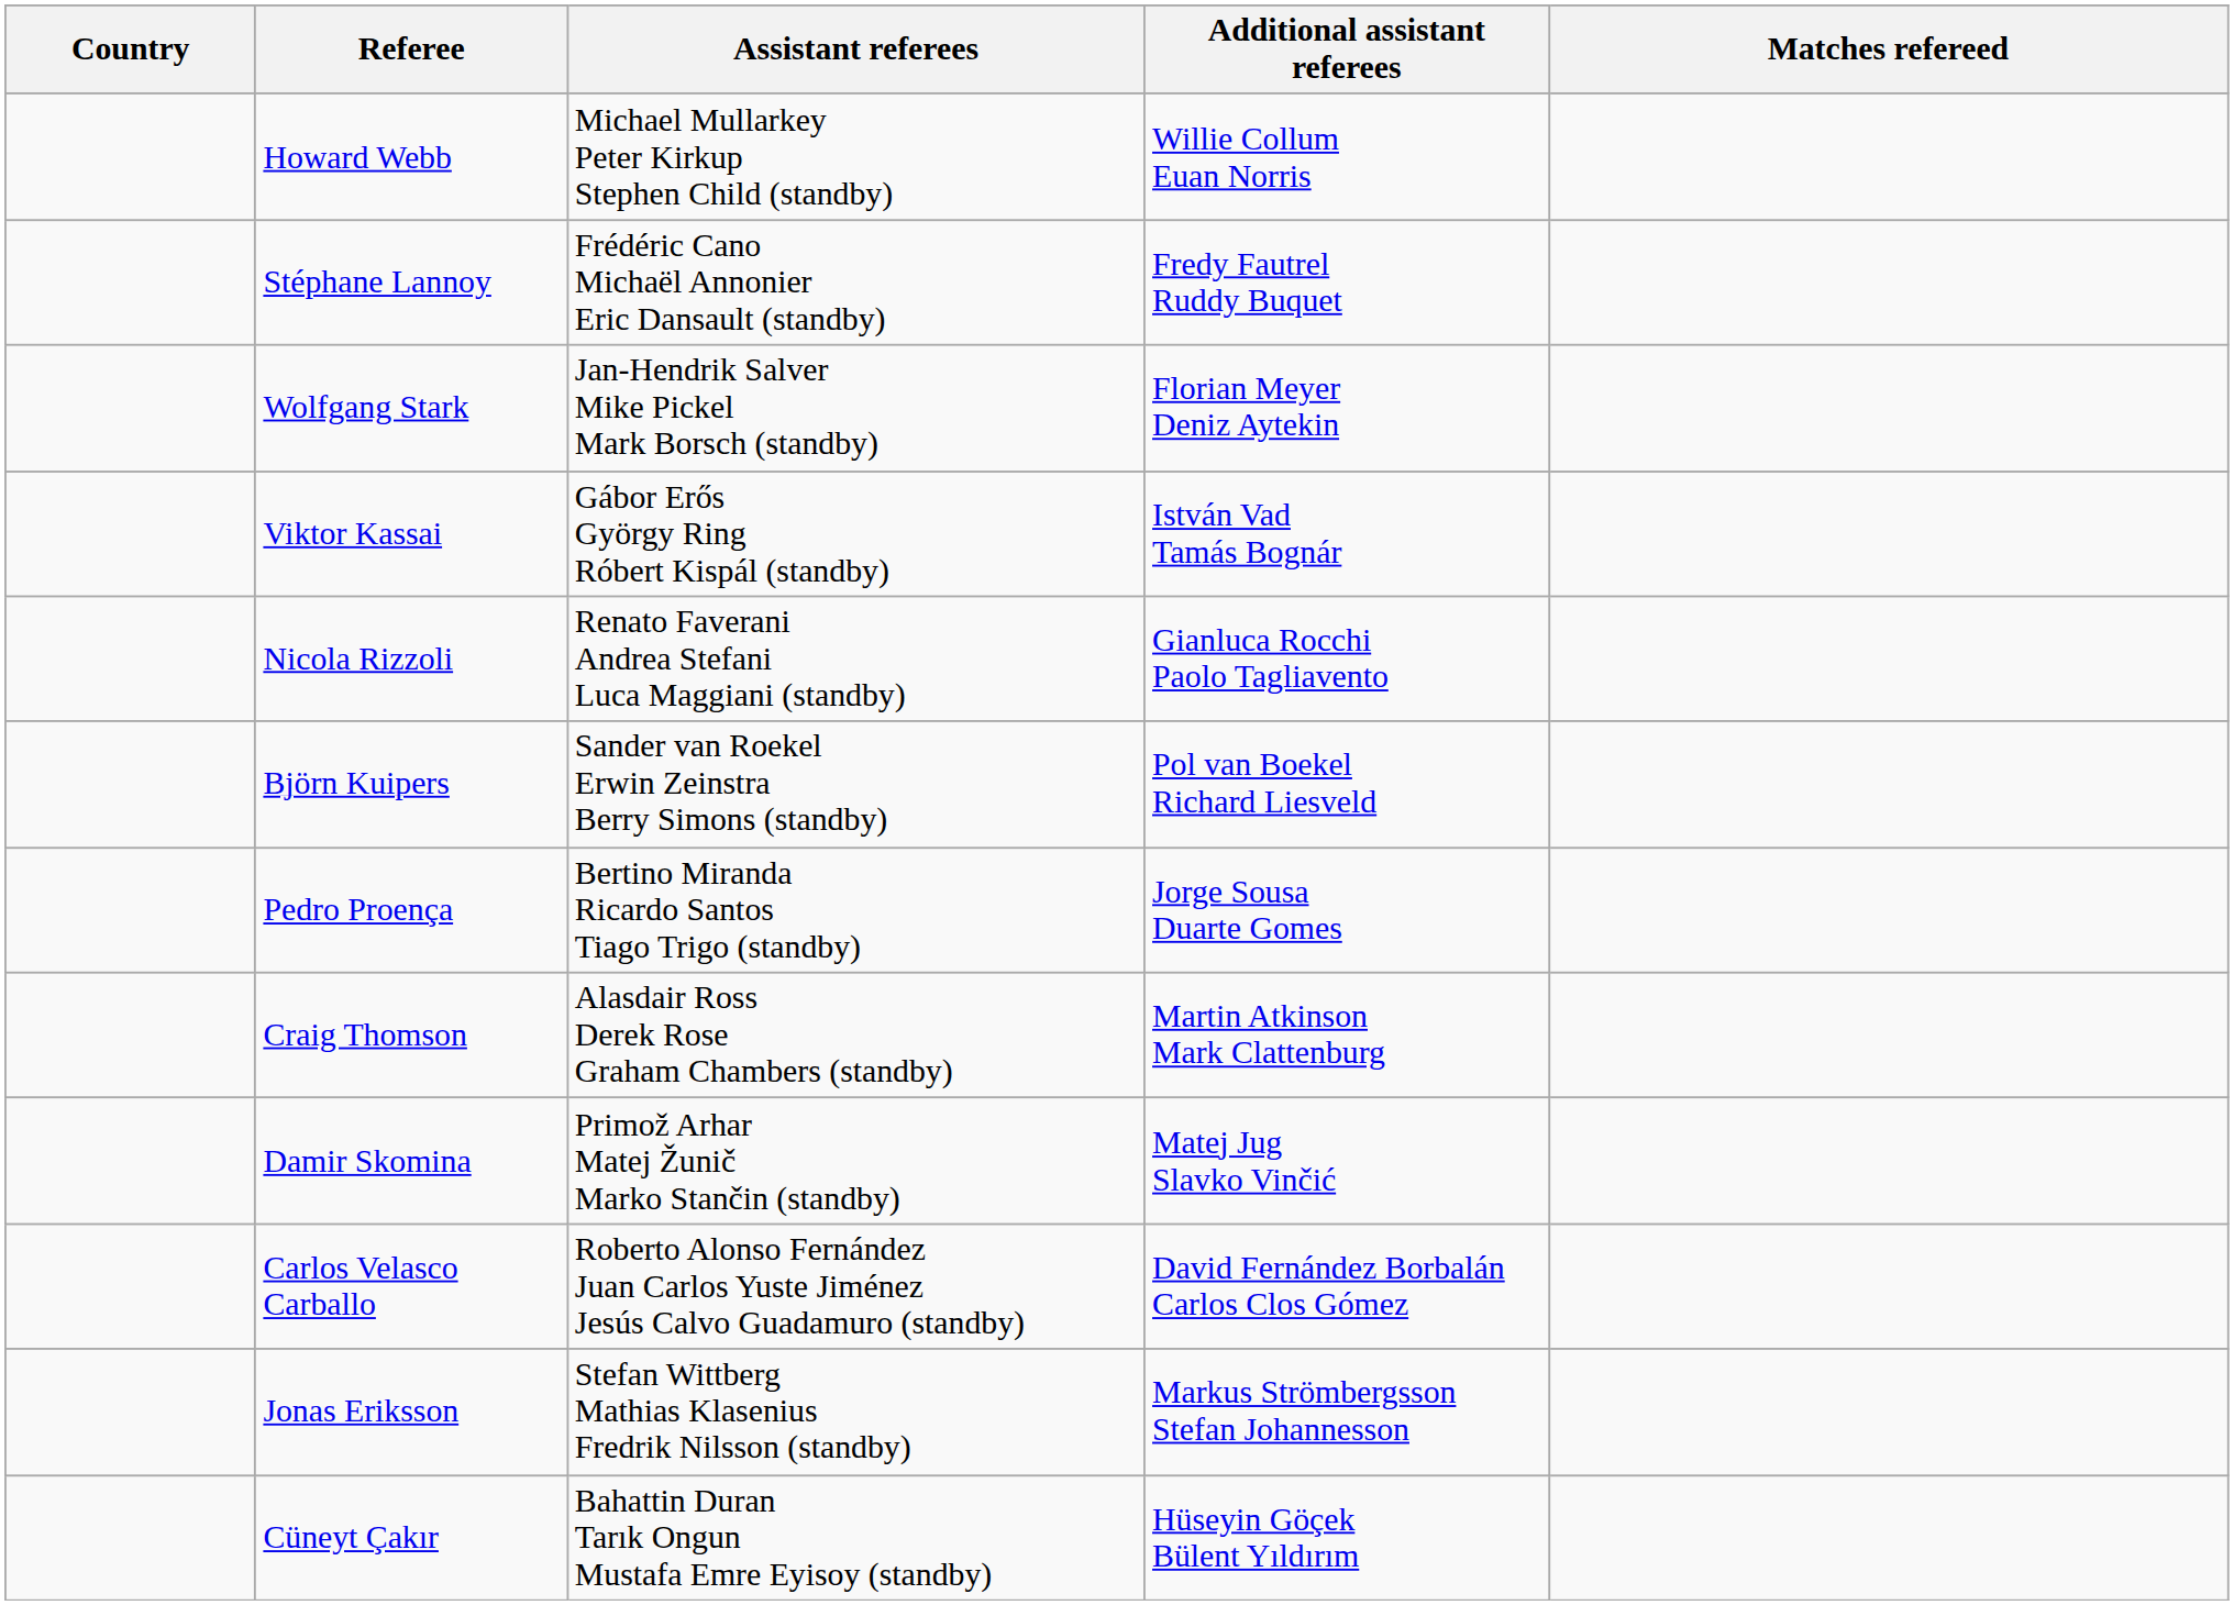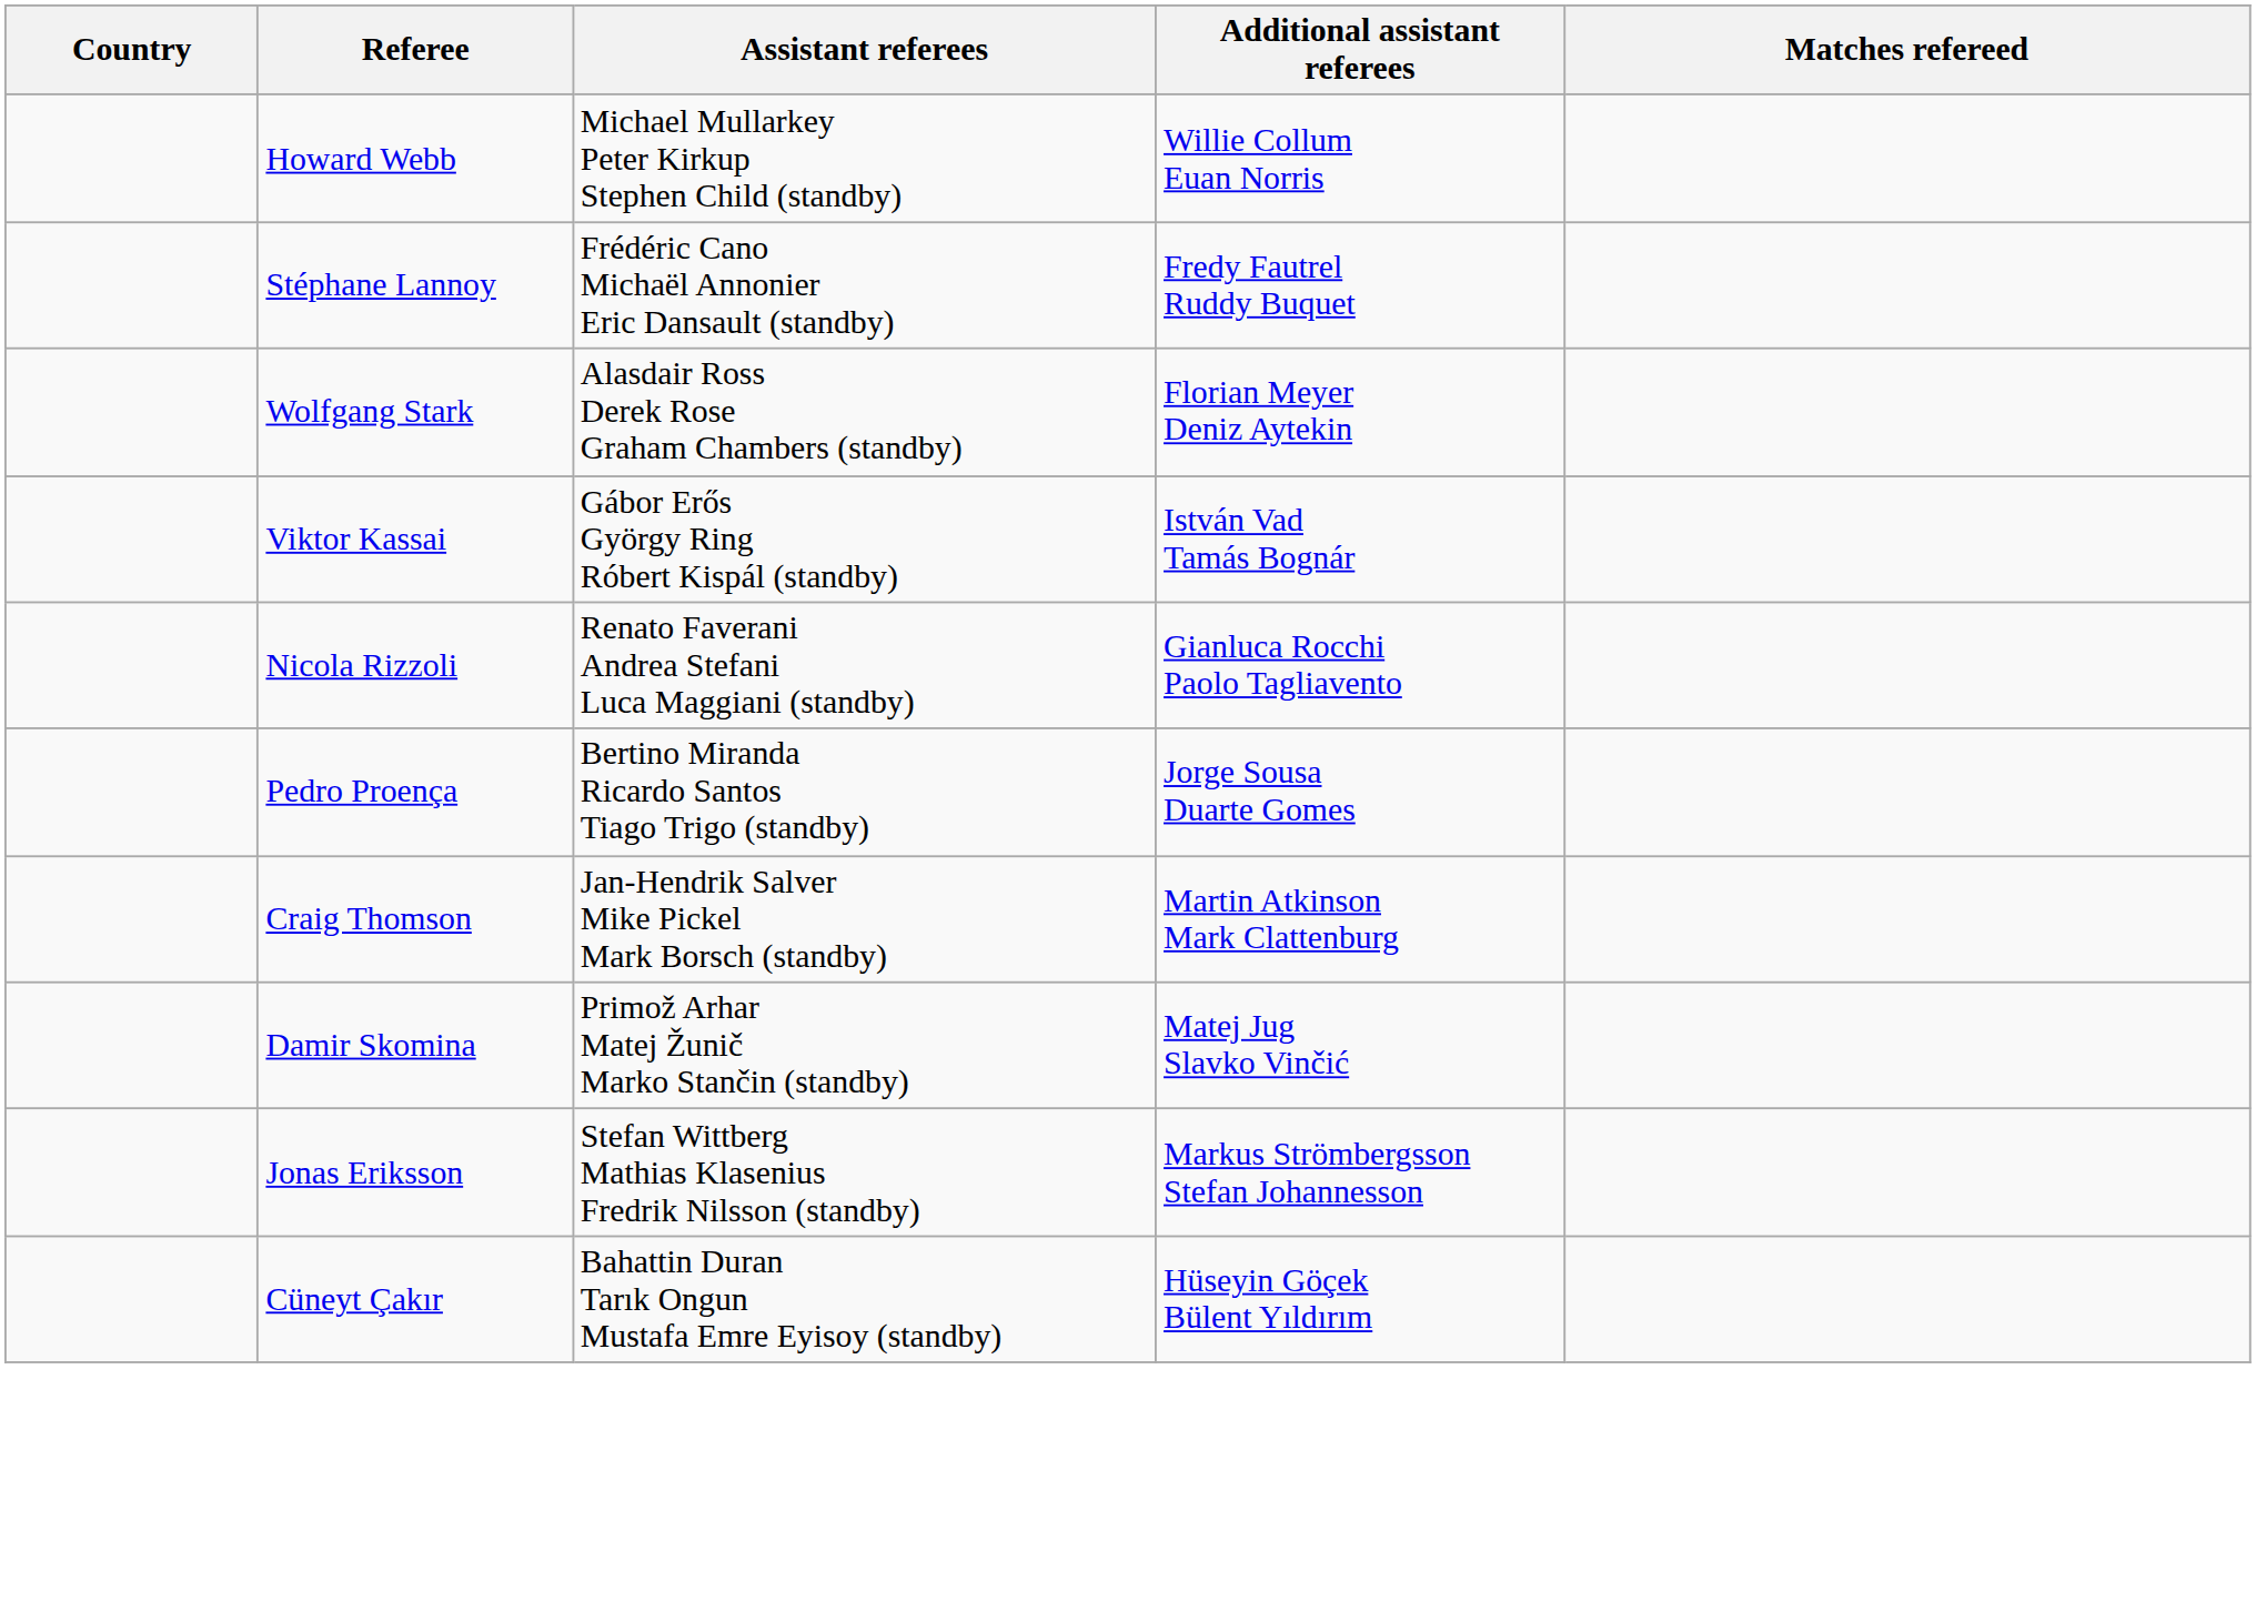 <table class="wikitable">
 <tr>
 <th width=115>Country</th>
 <th width=145>Referee</th>
 <th width=275>Assistant referees</th>
 <th width=190>Additional assistant referees</th>
 <th width=325>Matches refereed</th>
 </tr>
 <tr>
 <td></td>
 <td><a href='#'>Howard Webb</a></td>
 <td>Michael Mullarkey<br>Peter Kirkup<br>Stephen Child (standby)</td>
 <td><a href='#'>Willie Collum</a><br><a href='#'>Euan Norris</a></td>
 <td></td>
 </tr>
 <tr>
 <td></td>
 <td><a href='#'>Stéphane Lannoy</a></td>
 <td>Frédéric Cano<br>Michaël Annonier<br>Eric Dansault (standby)</td>
 <td><a href='#'>Fredy Fautrel</a><br><a href='#'>Ruddy Buquet</a></td>
 <td></td>
 </tr>
 <tr>
 <td></td>
 <td><a href='#'>Wolfgang Stark</a></td>
-<td>Jan-Hendrik Salver<br>Mike Pickel<br>Mark Borsch (standby)</td>
+<td>Alasdair Ross<br>Derek Rose<br>Graham Chambers (standby)</td>
 <td><a href='#'>Florian Meyer</a><br><a href='#'>Deniz Aytekin</a></td>
 <td></td>
 </tr>
 <tr>
 <td></td>
 <td><a href='#'>Viktor Kassai</a></td>
 <td>Gábor Erős<br>György Ring<br>Róbert Kispál (standby)</td>
 <td><a href='#'>István Vad</a><br><a href='#'>Tamás Bognár</a></td>
 <td></td>
 </tr>
 <tr>
 <td></td>
 <td><a href='#'>Nicola Rizzoli</a></td>
 <td>Renato Faverani<br>Andrea Stefani<br>Luca Maggiani (standby)</td>
 <td><a href='#'>Gianluca Rocchi</a><br><a href='#'>Paolo Tagliavento</a></td>
 <td></td>
 </tr>
 <tr>
 <td></td>
-<td><a href='#'>Björn Kuipers</a></td>
-<td>Sander van Roekel<br>Erwin Zeinstra<br>Berry Simons (standby)</td>
-<td><a href='#'>Pol van Boekel</a><br><a href='#'>Richard Liesveld</a></td>
-<td></td>
-</tr>
-<tr>
-<td></td>
 <td><a href='#'>Pedro Proença</a></td>
 <td>Bertino Miranda<br>Ricardo Santos<br>Tiago Trigo (standby)</td>
 <td><a href='#'>Jorge Sousa</a><br><a href='#'>Duarte Gomes</a></td>
 <td></td>
 </tr>
 <tr>
 <td></td>
 <td><a href='#'>Craig Thomson</a></td>
-<td>Alasdair Ross<br>Derek Rose<br>Graham Chambers (standby)</td>
+<td>Jan-Hendrik Salver<br>Mike Pickel<br>Mark Borsch (standby)</td>
 <td><a href='#'>Martin Atkinson</a><br><a href='#'>Mark Clattenburg</a></td>
 <td></td>
 </tr>
 <tr>
 <td></td>
 <td><a href='#'>Damir Skomina</a></td>
 <td>Primož Arhar<br>Matej Žunič<br>Marko Stančin (standby)</td>
 <td><a href='#'>Matej Jug</a><br><a href='#'>Slavko Vinčić</a></td>
-<td></td>
-</tr>
-<tr>
-<td></td>
-<td><a href='#'>Carlos Velasco Carballo</a></td>
-<td>Roberto Alonso Fernández<br>Juan Carlos Yuste Jiménez<br>Jesús Calvo Guadamuro (standby)</td>
-<td><a href='#'>David Fernández Borbalán</a><br><a href='#'>Carlos Clos Gómez</a></td>
 <td></td>
 </tr>
 <tr>
 <td></td>
 <td><a href='#'>Jonas Eriksson</a></td>
 <td>Stefan Wittberg<br>Mathias Klasenius<br>Fredrik Nilsson (standby)</td>
 <td><a href='#'>Markus Strömbergsson</a><br><a href='#'>Stefan Johannesson</a></td>
 <td></td>
 </tr>
 <tr>
 <td></td>
 <td><a href='#'>Cüneyt Çakır</a></td>
 <td>Bahattin Duran<br>Tarık Ongun<br>Mustafa Emre Eyisoy (standby)</td>
 <td><a href='#'>Hüseyin Göçek</a><br><a href='#'>Bülent Yıldırım</a></td>
 <td></td>
 </tr>
 </table>
